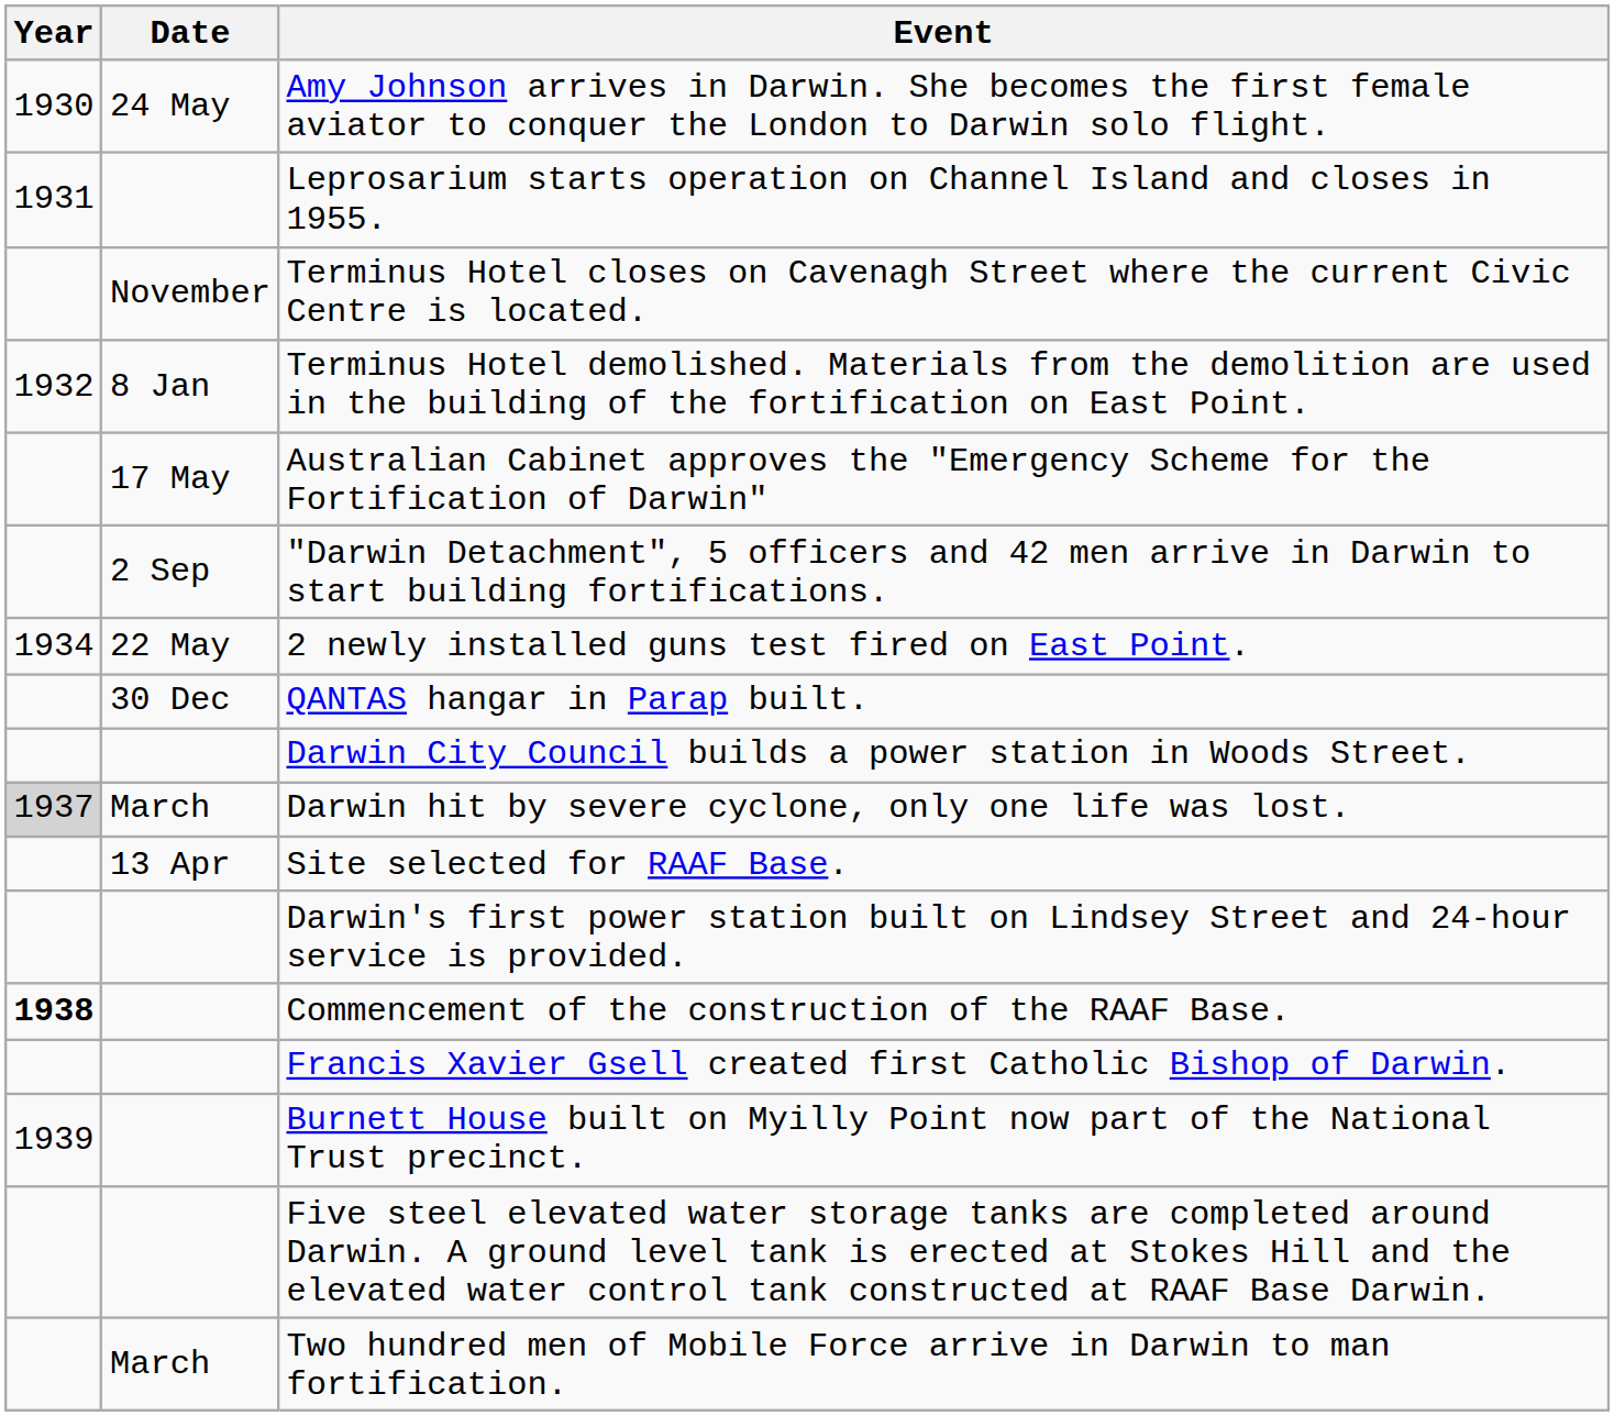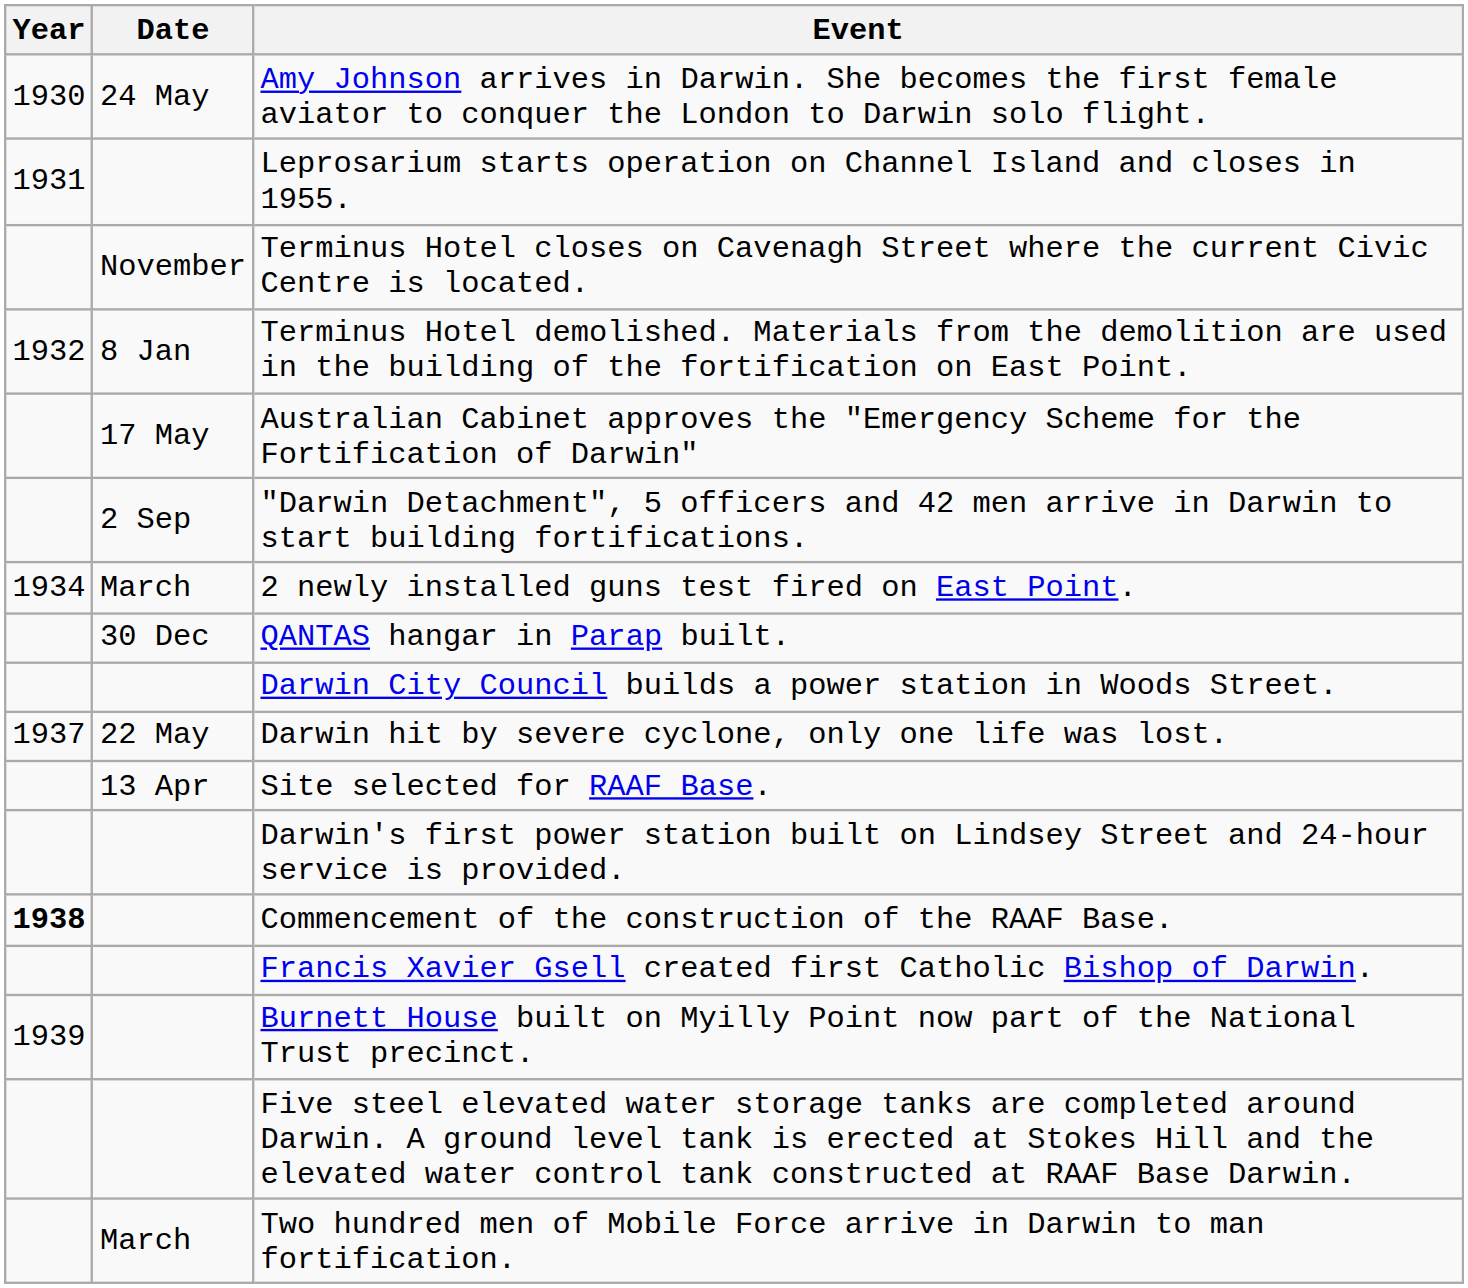 <table class="wikitable" style="width:100%">
 <tr>
 <th style="width:6%">Year</th>
 <th style="width:10%">Date</th>
 <th>Event</th>
 </tr>
 <tr>
 <td>1930</td>
 <td>24 May</td>
 <td><a href='#'>Amy Johnson</a> arrives in Darwin. She becomes the first female aviator to conquer the London to Darwin solo flight.</td>
 </tr>
 <tr>
 <td>1931</td>
 <td></td>
 <td>Leprosarium starts operation on Channel Island and closes in 1955.</td>
 </tr>
 <tr>
 <td></td>
 <td>November</td>
 <td>Terminus Hotel closes on Cavenagh Street where the current Civic Centre is located.</td>
 </tr>
 <tr>
 <td>1932</td>
 <td>8 Jan</td>
 <td>Terminus Hotel demolished. Materials from the demolition are used in the building of the fortification on East Point.</td>
 </tr>
 <tr>
 <td></td>
 <td>17 May</td>
 <td>Australian Cabinet approves the "Emergency Scheme for the Fortification of Darwin"</td>
 </tr>
 <tr>
 <td></td>
 <td>2 Sep</td>
 <td>"Darwin Detachment", 5 officers and 42 men arrive in Darwin to start building fortifications.</td>
 </tr>
 <tr>
 <td>1934</td>
-<td>22 May</td>
+<td>March</td>
 <td>2 newly installed guns test fired on <a href='#'>East Point</a>.</td>
 </tr>
 <tr>
 <td></td>
 <td>30 Dec</td>
 <td><a href='#'>QANTAS</a> hangar in <a href='#'>Parap</a> built.</td>
 </tr>
 <tr>
 <td></td>
 <td></td>
 <td><a href='#'>Darwin City Council</a> builds a power station in Woods Street.</td>
 </tr>
 <tr>
-<td style="background: lightgrey;">1937</td>
-<td>March</td>
+<td>1937</td>
+<td>22 May</td>
 <td>Darwin hit by severe cyclone, only one life was lost.</td>
 </tr>
 <tr>
 <td></td>
 <td>13 Apr</td>
 <td>Site selected for <a href='#'>RAAF Base</a>.</td>
 </tr>
 <tr>
 <td></td>
 <td></td>
 <td>Darwin's first power station built on Lindsey Street and 24-hour service is provided.</td>
 </tr>
 <tr>
 <td><strong>1938</strong></td>
 <td></td>
 <td>Commencement of the construction of the RAAF Base.</td>
 </tr>
 <tr>
 <td></td>
 <td></td>
 <td><a href='#'>Francis Xavier Gsell</a> created first Catholic <a href='#'>Bishop of Darwin</a>.</td>
 </tr>
 <tr>
 <td>1939</td>
 <td></td>
 <td><a href='#'>Burnett House</a> built on Myilly Point now part of the National Trust precinct.</td>
 </tr>
 <tr>
 <td></td>
 <td></td>
 <td>Five steel elevated water storage tanks are completed around Darwin. A ground level tank is erected at Stokes Hill and the elevated water control tank constructed at RAAF Base Darwin.</td>
 </tr>
 <tr>
 <td></td>
 <td>March</td>
 <td>Two hundred men of Mobile Force arrive in Darwin to man fortification.</td>
 </tr>
 </table>
